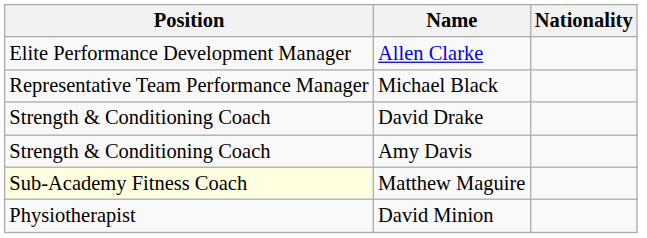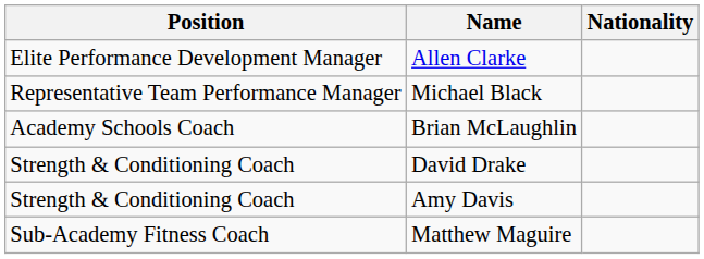 <table class="wikitable">
 <tr>
 <th>Position</th>
 <th>Name</th>
 <th>Nationality</th>
 </tr>
 <tr>
 <td>Elite Performance Development Manager</td>
 <td><a href='#'>Allen Clarke</a></td>
 <td></td>
 </tr>
 <tr>
 <td>Representative Team Performance Manager</td>
 <td>Michael Black</td>
 <td></td>
 </tr>
 <tr>
+<td>Academy Schools Coach</td>
+<td>Brian McLaughlin</td>
+<td></td>
+</tr>
+<tr>
 <td>Strength & Conditioning Coach</td>
 <td>David Drake</td>
 <td></td>
 </tr>
 <tr>
 <td>Strength & Conditioning Coach</td>
 <td>Amy Davis</td>
 <td></td>
 </tr>
 <tr>
-<td style="background: lightyellow;">Sub-Academy Fitness Coach</td>
+<td>Sub-Academy Fitness Coach</td>
 <td>Matthew Maguire</td>
 <td></td>
 </tr>
-<tr>
-<td>Physiotherapist</td>
-<td>David Minion</td>
-<td></td>
-</tr>
 </table>
